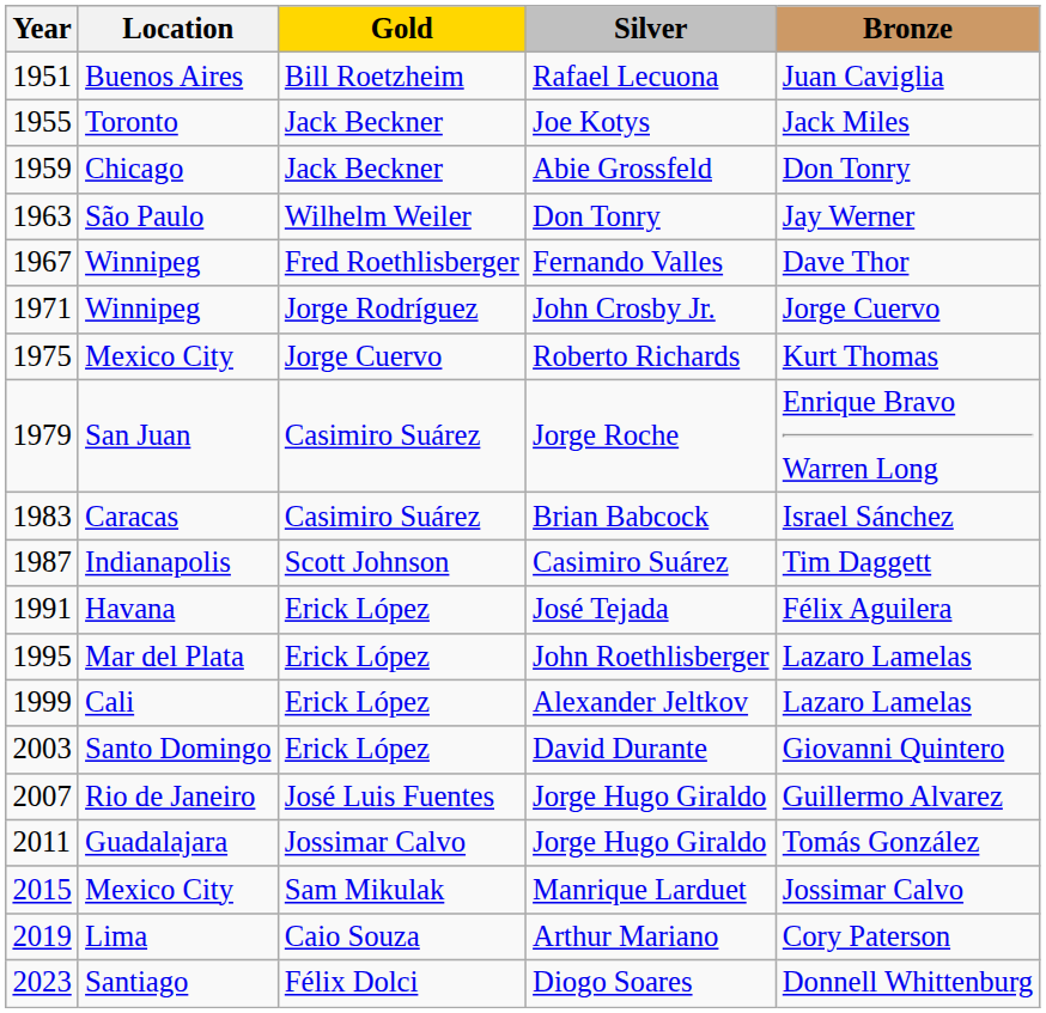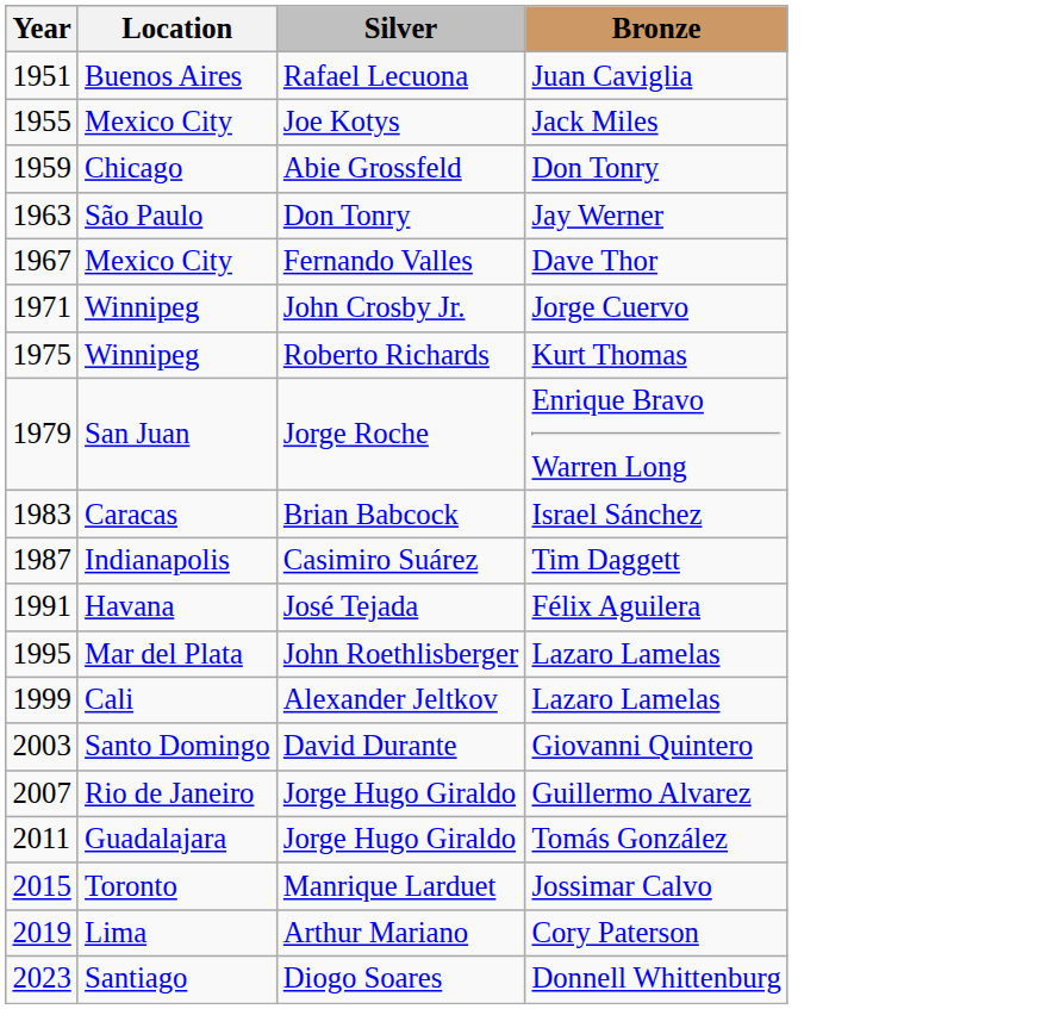 <table class="wikitable">
 <tr>
 <th>Year</th>
 <th>Location</th>
-<th style="background-color:gold;">Gold</th>
 <th style="background-color:silver;">Silver</th>
 <th style="background-color:#cc9966;">Bronze</th>
 </tr>
 <tr>
 <td>1951</td>
 <td> <a href='#'>Buenos Aires</a></td>
-<td> <a href='#'>Bill Roetzheim</a></td>
 <td> <a href='#'>Rafael Lecuona</a></td>
 <td> <a href='#'>Juan Caviglia</a></td>
 </tr>
 <tr>
 <td>1955</td>
-<td> <a href='#'>Toronto</a></td>
-<td> <a href='#'>Jack Beckner</a></td>
+<td> <a href='#'>Mexico City</a></td>
 <td> <a href='#'>Joe Kotys</a></td>
 <td> <a href='#'>Jack Miles</a></td>
 </tr>
 <tr>
 <td>1959</td>
 <td> <a href='#'>Chicago</a></td>
-<td> <a href='#'>Jack Beckner</a></td>
 <td> <a href='#'>Abie Grossfeld</a></td>
 <td> <a href='#'>Don Tonry</a></td>
 </tr>
 <tr>
 <td>1963</td>
 <td> <a href='#'>São Paulo</a></td>
-<td> <a href='#'>Wilhelm Weiler</a></td>
 <td> <a href='#'>Don Tonry</a></td>
 <td> <a href='#'>Jay Werner</a></td>
 </tr>
 <tr>
 <td>1967</td>
-<td> <a href='#'>Winnipeg</a></td>
-<td> <a href='#'>Fred Roethlisberger</a></td>
+<td> <a href='#'>Mexico City</a></td>
 <td> <a href='#'>Fernando Valles</a></td>
 <td> <a href='#'>Dave Thor</a></td>
 </tr>
 <tr>
 <td>1971</td>
 <td> <a href='#'>Winnipeg</a></td>
-<td> <a href='#'>Jorge Rodríguez</a></td>
 <td> <a href='#'>John Crosby Jr.</a></td>
 <td> <a href='#'>Jorge Cuervo</a></td>
 </tr>
 <tr>
 <td>1975</td>
-<td> <a href='#'>Mexico City</a></td>
-<td> <a href='#'>Jorge Cuervo</a></td>
+<td> <a href='#'>Winnipeg</a></td>
 <td> <a href='#'>Roberto Richards</a></td>
 <td> <a href='#'>Kurt Thomas</a></td>
 </tr>
 <tr>
 <td>1979</td>
 <td> <a href='#'>San Juan</a></td>
-<td> <a href='#'>Casimiro Suárez</a></td>
 <td> <a href='#'>Jorge Roche</a></td>
 <td> <a href='#'>Enrique Bravo</a><hr> <a href='#'>Warren Long</a></td>
 </tr>
 <tr>
 <td>1983</td>
 <td> <a href='#'>Caracas</a></td>
-<td> <a href='#'>Casimiro Suárez</a></td>
 <td> <a href='#'>Brian Babcock</a></td>
 <td> <a href='#'>Israel Sánchez</a></td>
 </tr>
 <tr>
 <td>1987</td>
 <td> <a href='#'>Indianapolis</a></td>
-<td> <a href='#'>Scott Johnson</a></td>
 <td> <a href='#'>Casimiro Suárez</a></td>
 <td> <a href='#'>Tim Daggett</a></td>
 </tr>
 <tr>
 <td>1991</td>
 <td> <a href='#'>Havana</a></td>
-<td> <a href='#'>Erick López</a></td>
 <td> <a href='#'>José Tejada</a></td>
 <td> <a href='#'>Félix Aguilera</a></td>
 </tr>
 <tr>
 <td>1995</td>
 <td> <a href='#'>Mar del Plata</a></td>
-<td> <a href='#'>Erick López</a></td>
 <td> <a href='#'>John Roethlisberger</a></td>
 <td> <a href='#'>Lazaro Lamelas</a></td>
 </tr>
 <tr>
 <td>1999</td>
 <td> <a href='#'>Cali</a></td>
-<td> <a href='#'>Erick López</a></td>
 <td> <a href='#'>Alexander Jeltkov</a></td>
 <td> <a href='#'>Lazaro Lamelas</a></td>
 </tr>
 <tr>
 <td>2003</td>
 <td> <a href='#'>Santo Domingo</a></td>
-<td> <a href='#'>Erick López</a></td>
 <td> <a href='#'>David Durante</a></td>
 <td> <a href='#'>Giovanni Quintero</a></td>
 </tr>
 <tr>
 <td>2007</td>
 <td> <a href='#'>Rio de Janeiro</a></td>
-<td> <a href='#'>José Luis Fuentes</a></td>
 <td> <a href='#'>Jorge Hugo Giraldo</a></td>
 <td> <a href='#'>Guillermo Alvarez</a></td>
 </tr>
 <tr>
 <td>2011</td>
 <td> <a href='#'>Guadalajara</a></td>
-<td> <a href='#'>Jossimar Calvo</a></td>
 <td> <a href='#'>Jorge Hugo Giraldo</a></td>
 <td> <a href='#'>Tomás González</a></td>
 </tr>
 <tr>
 <td><a href='#'>2015</a></td>
-<td> <a href='#'>Mexico City</a></td>
-<td> <a href='#'>Sam Mikulak</a></td>
+<td> <a href='#'>Toronto</a></td>
 <td> <a href='#'>Manrique Larduet</a></td>
 <td> <a href='#'>Jossimar Calvo</a></td>
 </tr>
 <tr>
 <td><a href='#'>2019</a></td>
 <td> <a href='#'>Lima</a></td>
-<td> <a href='#'>Caio Souza</a></td>
 <td> <a href='#'>Arthur Mariano</a></td>
 <td> <a href='#'>Cory Paterson</a></td>
 </tr>
 <tr>
 <td><a href='#'>2023</a></td>
 <td> <a href='#'>Santiago</a></td>
-<td> <a href='#'>Félix Dolci</a></td>
 <td> <a href='#'>Diogo Soares</a></td>
 <td> <a href='#'>Donnell Whittenburg</a></td>
 </tr>
 </table>
